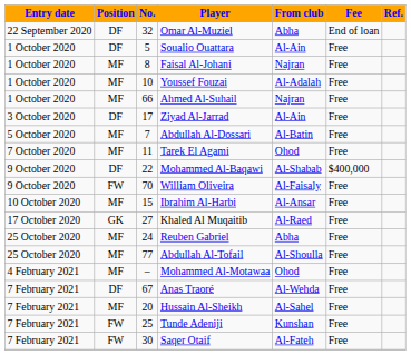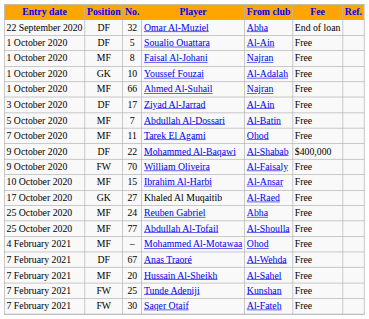 <table class="wikitable sortable">
 <tr>
 <th style="background:orange; color:blue;"><strong>Entry date</strong></th>
 <th style="background:orange; color:blue;"><strong>Position</strong></th>
 <th style="background:orange; color:blue;"><strong>No.</strong></th>
 <th style="background:orange; color:blue;"><strong>Player</strong></th>
 <th style="background:orange; color:blue;"><strong>From club</strong></th>
 <th style="background:orange; color:blue;"><strong>Fee</strong></th>
 <th style="background:orange; color:blue;"><strong>Ref.</strong></th>
 </tr>
 <tr>
 <td>22 September 2020</td>
 <td style="text-align:center;">DF</td>
 <td style="text-align:center;">32</td>
 <td style="text-align:left;"> <a href='#'>Omar Al-Muziel</a></td>
 <td style="text-align:left;"> <a href='#'>Abha</a></td>
 <td>End of loan</td>
 <td></td>
 </tr>
 <tr>
 <td>1 October 2020</td>
 <td style="text-align:center;">DF</td>
 <td style="text-align:center;">5</td>
 <td style="text-align:left;"> <a href='#'>Soualio Ouattara</a></td>
 <td style="text-align:left;"> <a href='#'>Al-Ain</a></td>
 <td>Free</td>
 <td></td>
 </tr>
 <tr>
 <td>1 October 2020</td>
 <td style="text-align:center;">MF</td>
 <td style="text-align:center;">8</td>
 <td style="text-align:left;"> <a href='#'>Faisal Al-Johani</a></td>
 <td style="text-align:left;"> <a href='#'>Najran</a></td>
 <td>Free</td>
 <td></td>
 </tr>
 <tr>
 <td>1 October 2020</td>
-<td style="text-align:center;">MF</td>
+<td style="text-align:center;">GK</td>
 <td style="text-align:center;">10</td>
 <td style="text-align:left;"> <a href='#'>Youssef Fouzai</a></td>
 <td style="text-align:left;"> <a href='#'>Al-Adalah</a></td>
 <td>Free</td>
 <td></td>
 </tr>
 <tr>
 <td>1 October 2020</td>
 <td style="text-align:center;">MF</td>
 <td style="text-align:center;">66</td>
 <td style="text-align:left;"> <a href='#'>Ahmed Al-Suhail</a></td>
 <td style="text-align:left;"> <a href='#'>Najran</a></td>
 <td>Free</td>
 <td></td>
 </tr>
 <tr>
 <td>3 October 2020</td>
 <td style="text-align:center;">DF</td>
 <td style="text-align:center;">17</td>
 <td style="text-align:left;"> <a href='#'>Ziyad Al-Jarrad</a></td>
 <td style="text-align:left;"> <a href='#'>Al-Ain</a></td>
 <td>Free</td>
 <td></td>
 </tr>
 <tr>
 <td>5 October 2020</td>
 <td style="text-align:center;">MF</td>
 <td style="text-align:center;">7</td>
 <td style="text-align:left;"> <a href='#'>Abdullah Al-Dossari</a></td>
 <td style="text-align:left;"> <a href='#'>Al-Batin</a></td>
 <td>Free</td>
 <td></td>
 </tr>
 <tr>
 <td>7 October 2020</td>
 <td style="text-align:center;">MF</td>
 <td style="text-align:center;">11</td>
 <td style="text-align:left;"> <a href='#'>Tarek El Agami</a></td>
 <td style="text-align:left;"> <a href='#'>Ohod</a></td>
 <td>Free</td>
 <td></td>
 </tr>
 <tr>
 <td>9 October 2020</td>
 <td style="text-align:center;">DF</td>
 <td style="text-align:center;">22</td>
 <td style="text-align:left;"> <a href='#'>Mohammed Al-Baqawi</a></td>
 <td style="text-align:left;"> <a href='#'>Al-Shabab</a></td>
 <td>$400,000</td>
 <td></td>
 </tr>
 <tr>
 <td>9 October 2020</td>
 <td style="text-align:center;">FW</td>
 <td style="text-align:center;">70</td>
 <td style="text-align:left;"> <a href='#'>William Oliveira</a></td>
 <td style="text-align:left;"> <a href='#'>Al-Faisaly</a></td>
 <td>Free</td>
 <td></td>
 </tr>
 <tr>
 <td>10 October 2020</td>
 <td style="text-align:center;">MF</td>
 <td style="text-align:center;">15</td>
 <td style="text-align:left;"> <a href='#'>Ibrahim Al-Harbi</a></td>
 <td style="text-align:left;"> <a href='#'>Al-Ansar</a></td>
 <td>Free</td>
 <td></td>
 </tr>
 <tr>
 <td>17 October 2020</td>
 <td style="text-align:center;">GK</td>
 <td style="text-align:center;">27</td>
 <td style="text-align:left;"> Khaled Al Muqaitib</td>
 <td style="text-align:left;"> <a href='#'>Al-Raed</a></td>
 <td>Free</td>
 <td></td>
 </tr>
 <tr>
 <td>25 October 2020</td>
 <td style="text-align:center;">MF</td>
 <td style="text-align:center;">24</td>
 <td style="text-align:left;"> <a href='#'>Reuben Gabriel</a></td>
 <td style="text-align:left;"> <a href='#'>Abha</a></td>
 <td>Free</td>
 <td></td>
 </tr>
 <tr>
 <td>25 October 2020</td>
 <td style="text-align:center;">MF</td>
 <td style="text-align:center;">77</td>
 <td style="text-align:left;"> <a href='#'>Abdullah Al-Tofail</a></td>
 <td style="text-align:left;"> <a href='#'>Al-Shoulla</a></td>
 <td>Free</td>
 <td></td>
 </tr>
 <tr>
 <td>4 February 2021</td>
 <td style="text-align:center;">MF</td>
 <td style="text-align:center;">–</td>
 <td style="text-align:left;"> <a href='#'>Mohammed Al-Motawaa</a></td>
 <td style="text-align:left;"> <a href='#'>Ohod</a></td>
 <td>Free</td>
 <td></td>
 </tr>
 <tr>
 <td>7 February 2021</td>
 <td style="text-align:center;">DF</td>
 <td style="text-align:center;">67</td>
 <td style="text-align:left;"> <a href='#'>Anas Traoré</a></td>
 <td style="text-align:left;"> <a href='#'>Al-Wehda</a></td>
 <td>Free</td>
 <td></td>
 </tr>
 <tr>
 <td>7 February 2021</td>
 <td style="text-align:center;">MF</td>
 <td style="text-align:center;">20</td>
 <td style="text-align:left;"> <a href='#'>Hussain Al-Sheikh</a></td>
 <td style="text-align:left;"> <a href='#'>Al-Sahel</a></td>
 <td>Free</td>
 <td></td>
 </tr>
 <tr>
 <td>7 February 2021</td>
 <td style="text-align:center;">FW</td>
 <td style="text-align:center;">25</td>
 <td style="text-align:left;"> <a href='#'>Tunde Adeniji</a></td>
 <td style="text-align:left;"> <a href='#'>Kunshan</a></td>
 <td>Free</td>
 <td></td>
 </tr>
 <tr>
 <td>7 February 2021</td>
 <td style="text-align:center;">FW</td>
 <td style="text-align:center;">30</td>
 <td style="text-align:left;"> <a href='#'>Saqer Otaif</a></td>
 <td style="text-align:left;"> <a href='#'>Al-Fateh</a></td>
 <td>Free</td>
 <td></td>
 </tr>
 <tr>
 </tr>
 </table>
